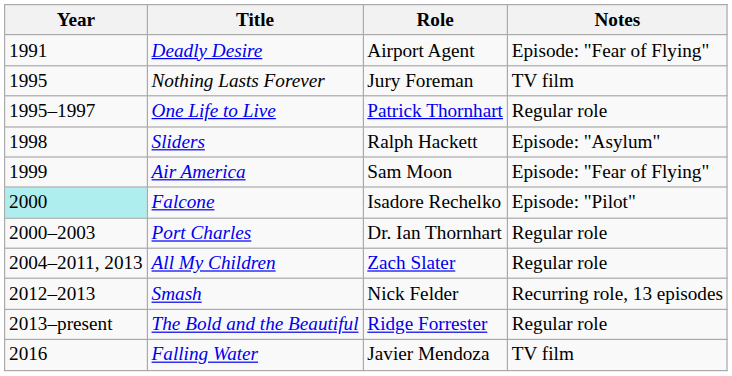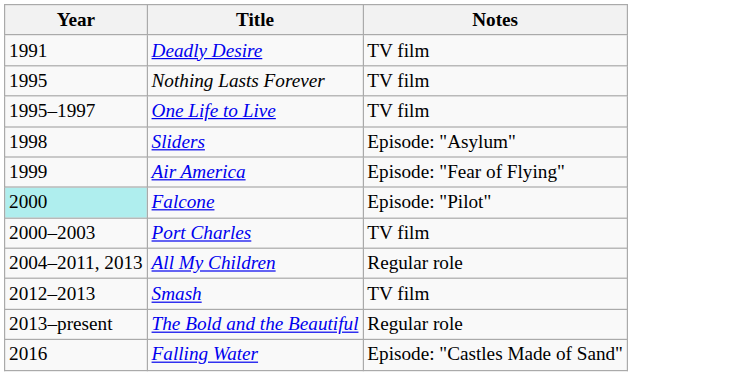 <table class="wikitable sortable">
 <tr>
 <th>Year</th>
 <th>Title</th>
-<th>Role</th>
 <th class="unsortable">Notes</th>
 </tr>
 <tr>
 <td>1991</td>
 <td><em><a href='#'>Deadly Desire</a></em></td>
-<td>Airport Agent</td>
-<td>Episode: "Fear of Flying"</td>
+<td>TV film</td>
 </tr>
 <tr>
 <td>1995</td>
 <td><em>Nothing Lasts Forever</em></td>
-<td>Jury Foreman</td>
 <td>TV film</td>
 </tr>
 <tr>
 <td>1995–1997</td>
 <td><em><a href='#'>One Life to Live</a></em></td>
-<td><a href='#'>Patrick Thornhart</a></td>
-<td>Regular role</td>
+<td>TV film</td>
 </tr>
 <tr>
 <td>1998</td>
 <td><em><a href='#'>Sliders</a></em></td>
-<td>Ralph Hackett</td>
 <td>Episode: "Asylum"</td>
 </tr>
 <tr>
 <td>1999</td>
 <td><em><a href='#'>Air America</a></em></td>
-<td>Sam Moon</td>
 <td>Episode: "Fear of Flying"</td>
 </tr>
 <tr>
 <td style="background: paleturquoise;">2000</td>
 <td><em><a href='#'>Falcone</a></em></td>
-<td>Isadore Rechelko</td>
 <td>Episode: "Pilot"</td>
 </tr>
 <tr>
 <td>2000–2003</td>
 <td><em><a href='#'>Port Charles</a></em></td>
-<td>Dr. Ian Thornhart</td>
-<td>Regular role</td>
+<td>TV film</td>
 </tr>
 <tr>
 <td>2004–2011, 2013</td>
 <td><em><a href='#'>All My Children</a></em></td>
-<td><a href='#'>Zach Slater</a></td>
 <td>Regular role</td>
 </tr>
 <tr>
 <td>2012–2013</td>
 <td><em><a href='#'>Smash</a></em></td>
-<td>Nick Felder</td>
-<td>Recurring role, 13 episodes</td>
+<td>TV film</td>
 </tr>
 <tr>
 <td>2013–present</td>
 <td><em><a href='#'>The Bold and the Beautiful</a></em></td>
-<td><a href='#'>Ridge Forrester</a></td>
 <td>Regular role</td>
 </tr>
 <tr>
 <td>2016</td>
 <td><em><a href='#'>Falling Water</a></em></td>
-<td>Javier Mendoza</td>
-<td>TV film</td>
+<td>Episode: "Castles Made of Sand"</td>
 </tr>
 </table>
